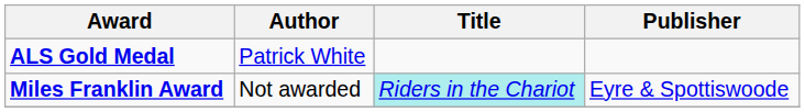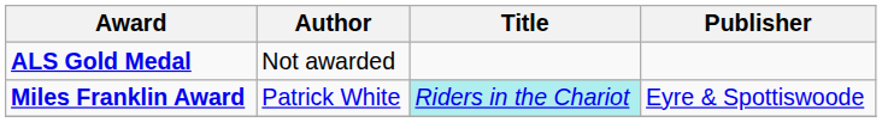 <table class="wikitable" width=95%>
 <tr>
 <th>Award</th>
 <th>Author</th>
 <th>Title</th>
 <th>Publisher</th>
 </tr>
 <tr>
 <td><strong><a href='#'>ALS Gold Medal</a></strong></td>
-<td><a href='#'>Patrick White</a></td>
+<td>Not awarded</td>
 <td></td>
 <td></td>
 </tr>
 <tr>
 <td><strong><a href='#'>Miles Franklin Award</a></strong></td>
-<td>Not awarded</td>
+<td><a href='#'>Patrick White</a></td>
 <td style="background: paleturquoise;"><em><a href='#'>Riders in the Chariot</a></em></td>
 <td><a href='#'>Eyre & Spottiswoode</a></td>
 </tr>
 <tr>
 </tr>
 </table>
